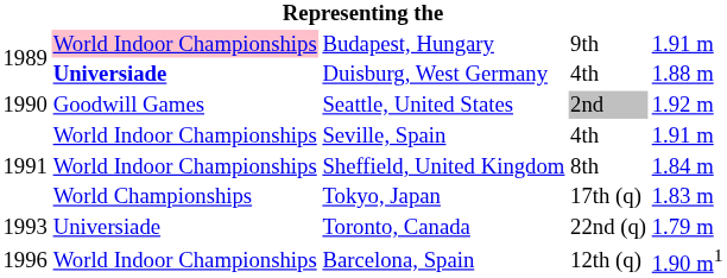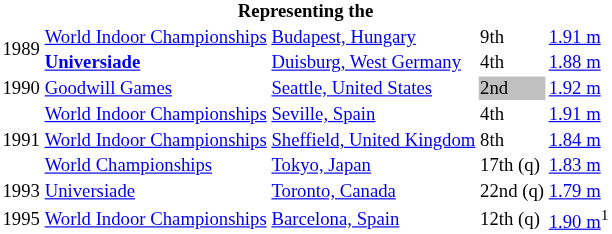 <table>
 <tr>
 <th colspan="6">Representing the </th>
 </tr>
 <tr>
 <td rowspan=2>1989</td>
-<td style="background: pink;"><a href='#'>World Indoor Championships</a></td>
+<td><a href='#'>World Indoor Championships</a></td>
 <td><a href='#'>Budapest, Hungary</a></td>
 <td>9th</td>
 <td><a href='#'>1.91 m</a></td>
 </tr>
 <tr>
 <td><strong><a href='#'>Universiade</a></strong></td>
 <td><a href='#'>Duisburg, West Germany</a></td>
 <td>4th</td>
 <td><a href='#'>1.88 m</a></td>
 </tr>
 <tr>
 <td>1990</td>
 <td><a href='#'>Goodwill Games</a></td>
 <td><a href='#'>Seattle, United States</a></td>
 <td bgcolor=silver>2nd</td>
 <td><a href='#'>1.92 m</a></td>
 </tr>
 <tr>
 <td rowspan=3>1991</td>
 <td><a href='#'>World Indoor Championships</a></td>
 <td><a href='#'>Seville, Spain</a></td>
 <td>4th</td>
 <td><a href='#'>1.91 m</a></td>
 </tr>
 <tr>
 <td><a href='#'>World Indoor Championships</a></td>
 <td><a href='#'>Sheffield, United Kingdom</a></td>
 <td>8th</td>
 <td><a href='#'>1.84 m</a></td>
 </tr>
 <tr>
 <td><a href='#'>World Championships</a></td>
 <td><a href='#'>Tokyo, Japan</a></td>
 <td>17th (q)</td>
 <td><a href='#'>1.83 m</a></td>
 </tr>
 <tr>
 <td>1993</td>
 <td><a href='#'>Universiade</a></td>
 <td><a href='#'>Toronto, Canada</a></td>
 <td>22nd (q)</td>
 <td><a href='#'>1.79 m</a></td>
 </tr>
 <tr>
-<td>1996</td>
+<td>1995</td>
 <td><a href='#'>World Indoor Championships</a></td>
 <td><a href='#'>Barcelona, Spain</a></td>
 <td>12th (q)</td>
 <td><a href='#'>1.90 m</a><sup>1</sup></td>
 </tr>
 </table>
